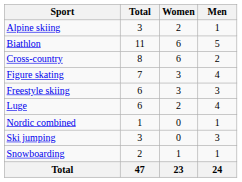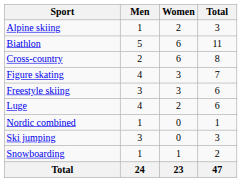 <table class="wikitable sortable" style="text-align:center;">
 <tr>
 <th width=180>Sport</th>
+<th width=55>Men</th>
+<th width=55>Women</th>
 <th width=55>Total</th>
-<th width=55>Women</th>
-<th width=55>Men</th>
 </tr>
 <tr>
 <td align=left><a href='#'>Alpine skiing</a></td>
+<td>1</td>
+<td>2</td>
 <td>3</td>
-<td>2</td>
-<td>1</td>
 </tr>
 <tr>
 <td align=left><a href='#'>Biathlon</a></td>
+<td>5</td>
+<td>6</td>
 <td>11</td>
-<td>6</td>
-<td>5</td>
 </tr>
 <tr>
 <td align=left><a href='#'>Cross-country</a></td>
+<td>2</td>
+<td>6</td>
 <td>8</td>
-<td>6</td>
-<td>2</td>
 </tr>
 <tr>
 <td align=left><a href='#'>Figure skating</a></td>
+<td>4</td>
+<td>3</td>
 <td>7</td>
-<td>3</td>
-<td>4</td>
 </tr>
 <tr>
 <td align=left><a href='#'>Freestyle skiing</a></td>
-<td>6</td>
 <td>3</td>
 <td>3</td>
+<td>6</td>
 </tr>
 <tr>
 <td align=left><a href='#'>Luge</a></td>
+<td>4</td>
+<td>2</td>
 <td>6</td>
-<td>2</td>
-<td>4</td>
 </tr>
 <tr>
 <td align=left><a href='#'>Nordic combined</a></td>
 <td>1</td>
 <td>0</td>
 <td>1</td>
 </tr>
 <tr>
 <td align=left><a href='#'>Ski jumping</a></td>
 <td>3</td>
 <td>0</td>
 <td>3</td>
 </tr>
 <tr>
 <td align=left><a href='#'>Snowboarding</a></td>
-<td>2</td>
 <td>1</td>
 <td>1</td>
+<td>2</td>
 </tr>
 <tr>
 <th>Total</th>
+<th>24</th>
+<th>23</th>
 <th>47</th>
-<th>23</th>
-<th>24</th>
 </tr>
 </table>
